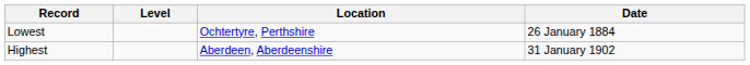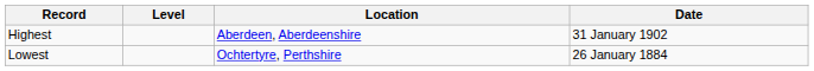 <table class="wikitable" style="width:80%">
 <tr>
 <th>Record</th>
 <th>Level</th>
 <th>Location</th>
 <th>Date</th>
 </tr>
 <tr>
+<td>Highest</td>
+<td></td>
+<td><a href='#'>Aberdeen</a>, <a href='#'>Aberdeenshire</a></td>
+<td>31 January 1902</td>
+</tr>
+<tr>
 <td>Lowest</td>
 <td></td>
 <td><a href='#'>Ochtertyre</a>, <a href='#'>Perthshire</a></td>
 <td>26 January 1884</td>
 </tr>
-<tr>
-<td>Highest</td>
-<td></td>
-<td><a href='#'>Aberdeen</a>, <a href='#'>Aberdeenshire</a></td>
-<td>31 January 1902</td>
-</tr>
 </table>
